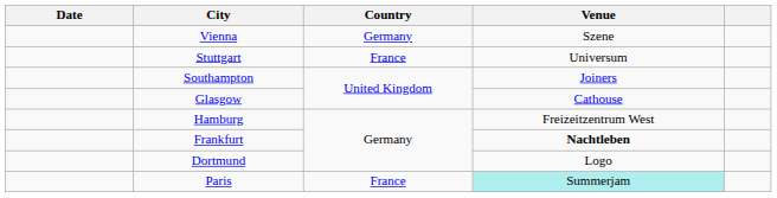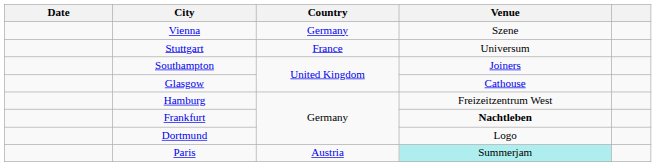 <table class="wikitable" style="text-align:center;">
 <tr>
 <th style="width:150px;">Date</th>
 <th style="width:200px;">City</th>
 <th style="width:200px;">Country</th>
 <th style="width:300px;">Venue</th>
 <th style="width:50px;"></th>
 </tr>
 <tr>
 <td></td>
 <td><a href='#'>Vienna</a></td>
 <td><a href='#'>Germany</a></td>
 <td>Szene</td>
 <td></td>
 </tr>
 <tr>
 <td></td>
 <td><a href='#'>Stuttgart</a></td>
 <td><a href='#'>France</a></td>
 <td>Universum</td>
 <td></td>
 </tr>
 <tr>
 <td></td>
 <td><a href='#'>Southampton</a></td>
 <td rowspan="2"><a href='#'>United Kingdom</a></td>
 <td><a href='#'>Joiners</a></td>
 <td></td>
 </tr>
 <tr>
 <td></td>
 <td><a href='#'>Glasgow</a></td>
 <td><a href='#'>Cathouse</a></td>
 <td></td>
 </tr>
 <tr>
 <td></td>
 <td><a href='#'>Hamburg</a></td>
 <td rowspan="3">Germany</td>
 <td>Freizeitzentrum West</td>
 <td></td>
 </tr>
 <tr>
 <td></td>
 <td><a href='#'>Frankfurt</a></td>
 <td><strong>Nachtleben</strong></td>
 <td></td>
 </tr>
 <tr>
 <td></td>
 <td><a href='#'>Dortmund</a></td>
 <td>Logo</td>
 <td></td>
 </tr>
 <tr>
 <td></td>
 <td><a href='#'>Paris</a></td>
-<td><a href='#'>France</a></td>
+<td><a href='#'>Austria</a></td>
 <td style="background: paleturquoise;">Summerjam</td>
 <td></td>
 </tr>
 </table>
